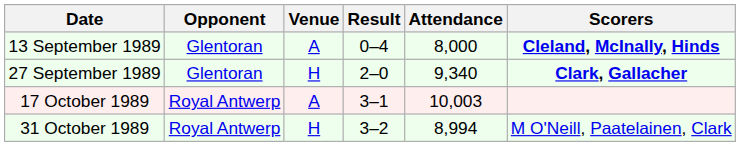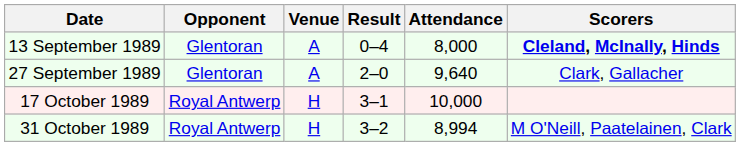 <table class="wikitable sortable" style="font-size:95%; text-align:center">
 <tr>
 <th>Date</th>
 <th>Opponent</th>
 <th>Venue</th>
 <th>Result</th>
 <th>Attendance</th>
 <th>Scorers</th>
 </tr>
 <tr style="background:#efe;">
 <td>13 September 1989</td>
 <td> <a href='#'>Glentoran</a></td>
 <td><a href='#'>A</a></td>
 <td>0–4</td>
 <td>8,000</td>
 <td><strong><a href='#'>Cleland</a>, <a href='#'>McInally</a>, <a href='#'>Hinds</a></strong></td>
 </tr>
 <tr style="background:#efe;">
 <td>27 September 1989</td>
 <td> <a href='#'>Glentoran</a></td>
-<td><a href='#'>H</a></td>
+<td><a href='#'>A</a></td>
 <td>2–0</td>
-<td>9,340</td>
-<td><strong><a href='#'>Clark</a>, <a href='#'>Gallacher</a></strong></td>
+<td>9,640</td>
+<td><a href='#'>Clark</a>, <a href='#'>Gallacher</a></td>
 </tr>
 <tr style="background:#fee;">
 <td>17 October 1989</td>
 <td> <a href='#'>Royal Antwerp</a></td>
-<td><a href='#'>A</a></td>
+<td><a href='#'>H</a></td>
 <td>3–1</td>
-<td>10,003</td>
+<td>10,000</td>
 <td></td>
 </tr>
 <tr style="background:#efe;">
 <td>31 October 1989</td>
 <td> <a href='#'>Royal Antwerp</a></td>
 <td><a href='#'>H</a></td>
 <td>3–2</td>
 <td>8,994</td>
 <td><a href='#'>M O'Neill</a>, <a href='#'>Paatelainen</a>, <a href='#'>Clark</a></td>
 </tr>
 </table>
